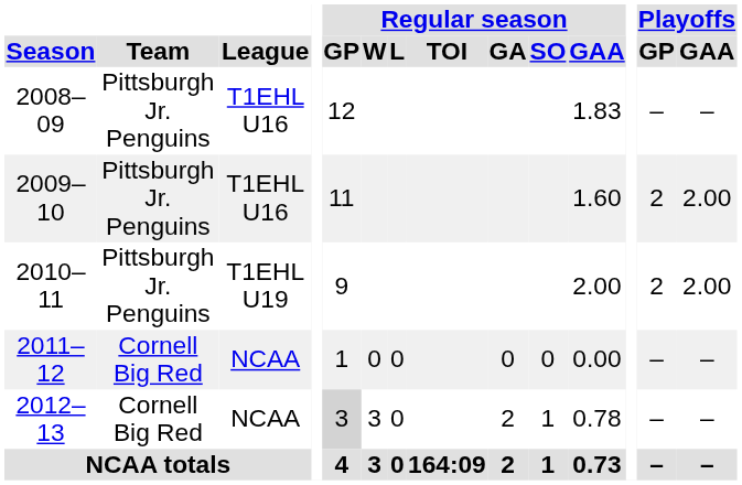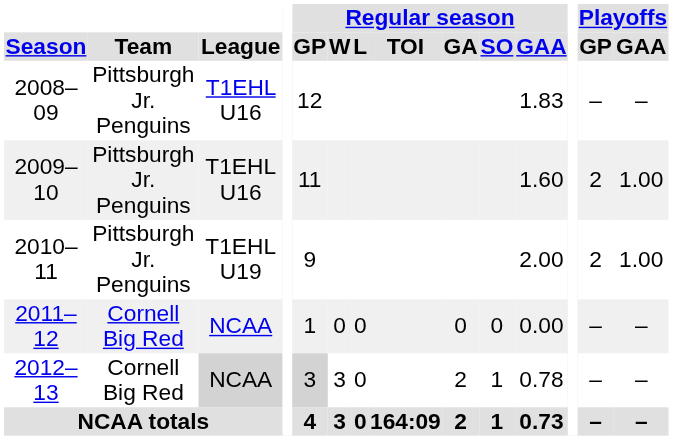 <table BORDER="0" CELLPADDING="1" CELLSPACING="0" width="75%" style="text-align:center">
 <tr bgcolor="#e0e0e0">
 <th colspan="3" bgcolor="#ffffff"> </th>
 <th rowspan="99" bgcolor="#ffffff"> </th>
 <th colspan="7"><a href='#'>Regular season</a></th>
 <th rowspan="99" bgcolor="#ffffff"> </th>
 <th colspan="2"><a href='#'>Playoffs</a></th>
 </tr>
 <tr bgcolor="#e0e0e0">
 <th><a href='#'>Season</a></th>
 <th>Team</th>
 <th>League</th>
 <th>GP</th>
 <th>W</th>
 <th>L</th>
 <th>TOI</th>
 <th>GA</th>
 <th><a href='#'>SO</a></th>
 <th><a href='#'>GAA</a></th>
 <th>GP</th>
 <th>GAA</th>
 </tr>
 <tr>
 <td>2008–09</td>
 <td>Pittsburgh Jr. Penguins</td>
 <td><a href='#'>T1EHL</a> U16</td>
 <td>12</td>
 <td></td>
 <td></td>
 <td></td>
 <td></td>
 <td></td>
 <td>1.83</td>
 <td>–</td>
 <td>–</td>
 </tr>
 <tr bgcolor="#f0f0f0">
 <td>2009–10</td>
 <td>Pittsburgh Jr. Penguins</td>
 <td>T1EHL U16</td>
 <td>11</td>
 <td></td>
 <td></td>
 <td></td>
 <td></td>
 <td></td>
 <td>1.60</td>
 <td>2</td>
-<td>2.00</td>
+<td>1.00</td>
 </tr>
 <tr>
 <td>2010–11</td>
 <td>Pittsburgh Jr. Penguins</td>
 <td>T1EHL U19</td>
 <td>9</td>
 <td></td>
 <td></td>
 <td></td>
 <td></td>
 <td></td>
 <td>2.00</td>
 <td>2</td>
-<td>2.00</td>
+<td>1.00</td>
 </tr>
 <tr bgcolor="#f0f0f0">
 <td><a href='#'>2011–12</a></td>
 <td><a href='#'>Cornell Big Red</a></td>
 <td><a href='#'>NCAA</a></td>
 <td>1</td>
 <td>0</td>
 <td>0</td>
 <td></td>
 <td>0</td>
 <td>0</td>
 <td>0.00</td>
 <td>–</td>
 <td>–</td>
 </tr>
 <tr>
 <td><a href='#'>2012–13</a></td>
 <td>Cornell Big Red</td>
-<td>NCAA</td>
+<td style="background: lightgrey;">NCAA</td>
 <td style="background: lightgrey;">3</td>
 <td>3</td>
 <td>0</td>
 <td></td>
 <td>2</td>
 <td>1</td>
 <td>0.78</td>
 <td>–</td>
 <td>–</td>
 </tr>
 <tr bgcolor="#e0e0e0">
 <th colspan="3">NCAA totals</th>
 <th>4</th>
 <th>3</th>
 <th>0</th>
 <th>164:09</th>
 <th>2</th>
 <th>1</th>
 <th>0.73</th>
 <th>–</th>
 <th>–</th>
 </tr>
 </table>
